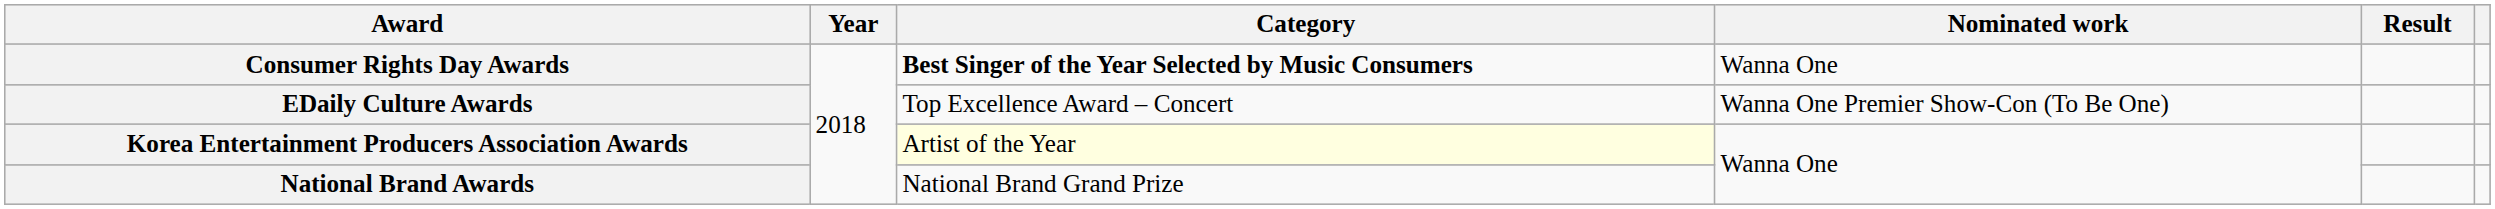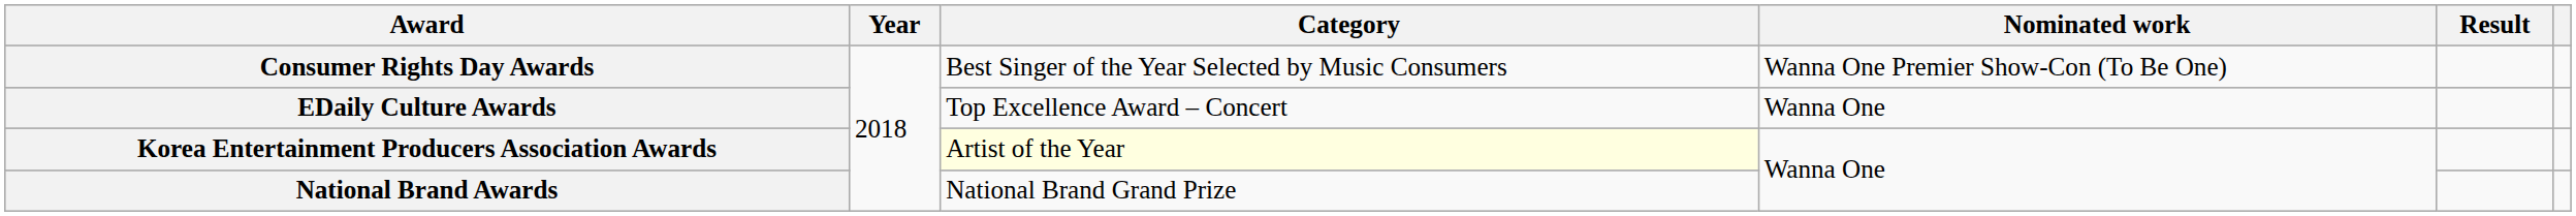 <table class="wikitable sortable plainrowheaders" style="width: 100%;">
 <tr>
 <th scope="col">Award</th>
 <th scope="col">Year</th>
 <th scope="col">Category</th>
 <th scope="col">Nominated work</th>
 <th scope="col">Result</th>
 <th scope="col" class="unsortable"></th>
 </tr>
 <tr>
 <th scope="row">Consumer Rights Day Awards</th>
 <td rowspan="4">2018</td>
-<td><strong>Best Singer of the Year Selected by Music Consumers</strong></td>
-<td>Wanna One</td>
+<td>Best Singer of the Year Selected by Music Consumers</td>
+<td>Wanna One Premier Show-Con (To Be One)</td>
 <td></td>
 <td></td>
 </tr>
 <tr>
 <th scope="row">EDaily Culture Awards</th>
 <td>Top Excellence Award – Concert</td>
-<td>Wanna One Premier Show-Con (To Be One)</td>
+<td>Wanna One</td>
 <td></td>
 <td></td>
 </tr>
 <tr>
 <th scope="row">Korea Entertainment Producers Association Awards</th>
 <td style="background: lightyellow;">Artist of the Year</td>
 <td rowspan="2">Wanna One</td>
 <td></td>
 <td></td>
 </tr>
 <tr>
 <th scope="row">National Brand Awards</th>
 <td>National Brand Grand Prize</td>
 <td></td>
 <td></td>
 </tr>
 </table>
